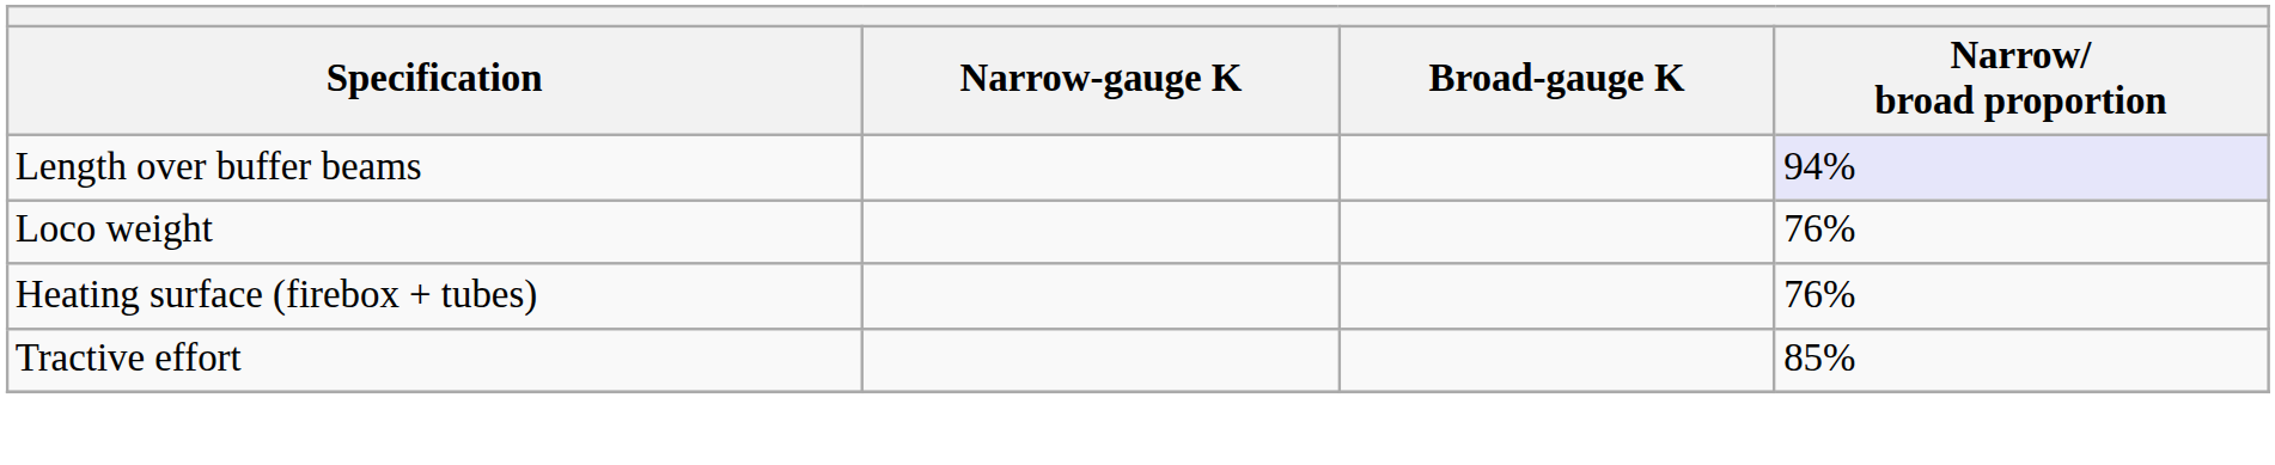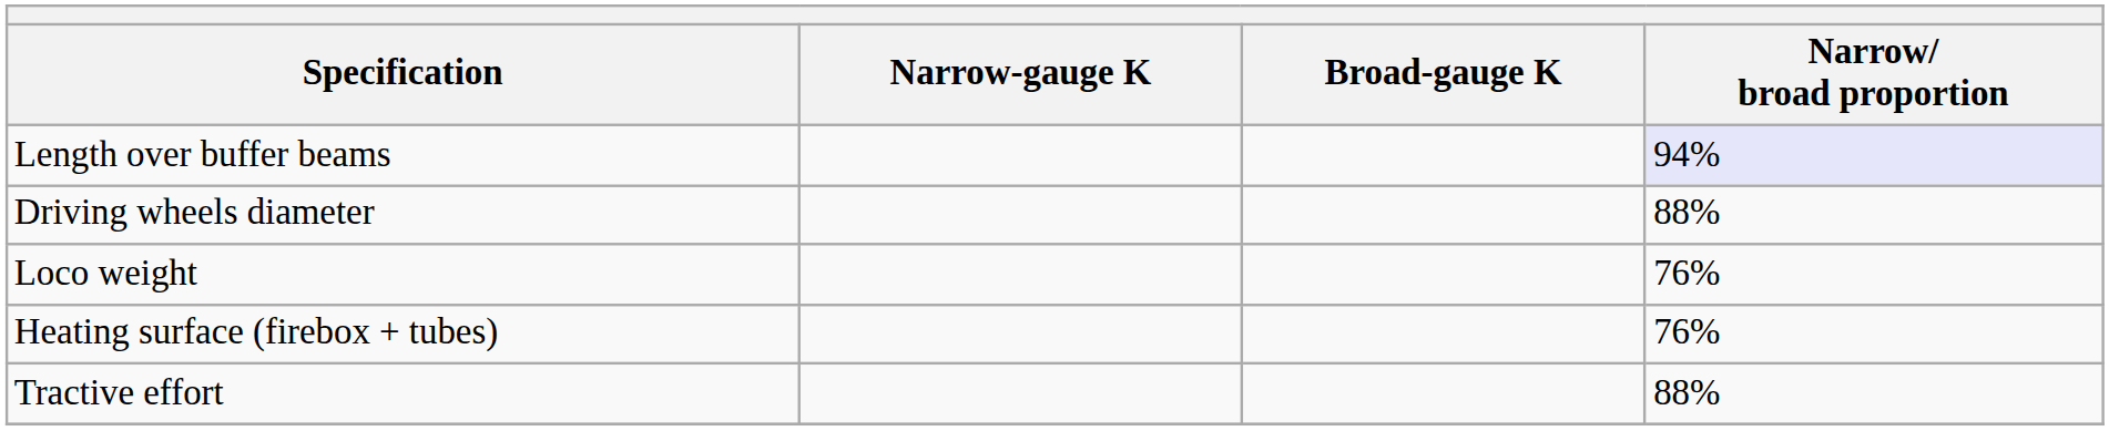 <table class="wikitable" border= "1" style= "width:50%; font-size: 86%; margin-left:2em; margin-right:2em; margin-bottom:2em">
 <tr>
 <th colspan="4"></th>
 </tr>
 <tr>
 <th scope="col">Specification</th>
 <th scope="col">Narrow-gauge K</th>
 <th scope="col">Broad-gauge K</th>
 <th scope="col">Narrow/<br>broad proportion</th>
 </tr>
 <tr>
 <td>Length over buffer beams</td>
 <td></td>
 <td></td>
 <td style="background: lavender;">94%</td>
 </tr>
 <tr>
+<td>Driving wheels diameter</td>
+<td></td>
+<td></td>
+<td>88%</td>
+</tr>
+<tr>
 <td>Loco weight</td>
 <td></td>
 <td></td>
 <td>76%</td>
 </tr>
 <tr>
 <td>Heating surface (firebox + tubes)</td>
 <td></td>
 <td></td>
 <td>76%</td>
 </tr>
 <tr>
 <td>Tractive effort</td>
 <td></td>
 <td></td>
-<td>85%</td>
+<td>88%</td>
 </tr>
 <tr>
 </tr>
 </table>
